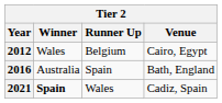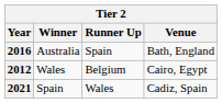 <table class="wikitable">
 <tr>
 <th colspan= "4">Tier 2</th>
 </tr>
 <tr>
 <th>Year</th>
 <th>Winner</th>
 <th>Runner Up</th>
 <th>Venue</th>
 </tr>
 <tr>
+<th>2016</th>
+<td> Australia</td>
+<td> Spain</td>
+<td>Bath, England</td>
+</tr>
+<tr>
 <th>2012</th>
 <td> Wales</td>
 <td> Belgium</td>
 <td>Cairo, Egypt</td>
 </tr>
 <tr>
-<th>2016</th>
-<td> Australia</td>
+<th>2021</th>
 <td> Spain</td>
-<td>Bath, England</td>
-</tr>
-<tr>
-<th>2021</th>
-<td><strong> Spain</strong></td>
 <td> Wales</td>
 <td>Cadiz, Spain</td>
 </tr>
 </table>
